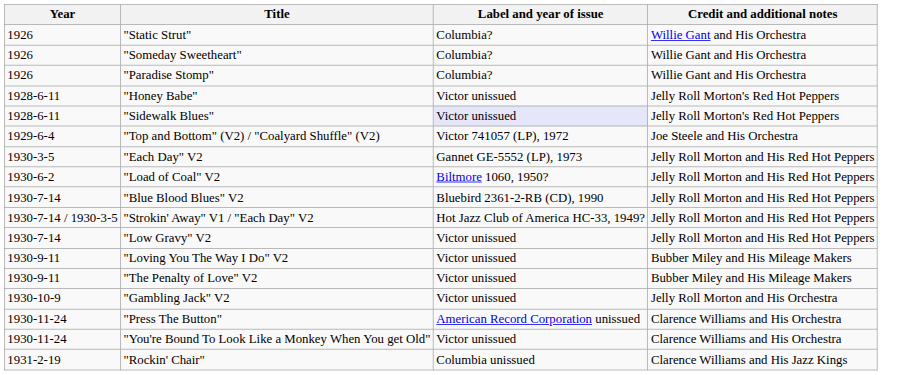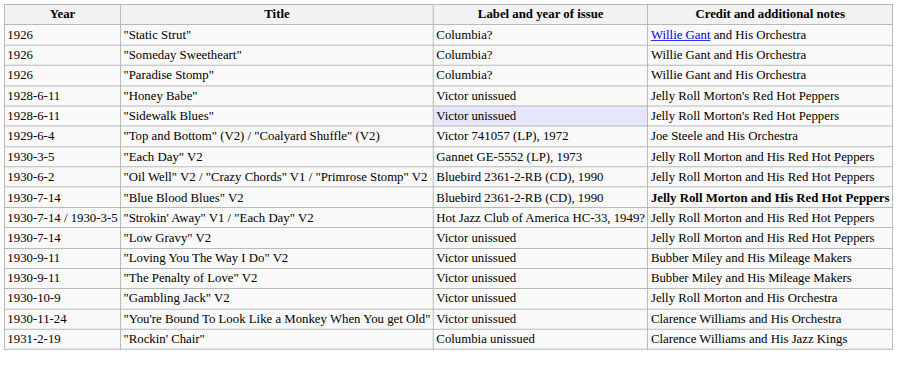 <table class="wikitable sortable">
 <tr>
 <th>Year</th>
 <th>Title</th>
 <th>Label and year of issue</th>
 <th>Credit and additional notes</th>
 </tr>
 <tr>
 <td>1926</td>
 <td>"Static Strut"</td>
 <td>Columbia?</td>
 <td><a href='#'>Willie Gant</a> and His Orchestra</td>
 </tr>
 <tr>
 <td>1926</td>
 <td>"Someday Sweetheart"</td>
 <td>Columbia?</td>
 <td>Willie Gant and His Orchestra</td>
 </tr>
 <tr>
 <td>1926</td>
 <td>"Paradise Stomp"</td>
 <td>Columbia?</td>
 <td>Willie Gant and His Orchestra</td>
 </tr>
 <tr>
 <td>1928-6-11</td>
 <td>"Honey Babe"</td>
 <td>Victor unissued</td>
 <td>Jelly Roll Morton's Red Hot Peppers</td>
 </tr>
 <tr>
 <td>1928-6-11</td>
 <td>"Sidewalk Blues"</td>
 <td style="background: lavender;">Victor unissued</td>
 <td>Jelly Roll Morton's Red Hot Peppers</td>
 </tr>
 <tr>
 <td>1929-6-4</td>
 <td>"Top and Bottom" (V2) / "Coalyard Shuffle" (V2)</td>
 <td>Victor 741057 (LP), 1972</td>
 <td>Joe Steele and His Orchestra</td>
 </tr>
 <tr>
 <td>1930-3-5</td>
 <td>"Each Day" V2</td>
 <td>Gannet GE-5552 (LP), 1973</td>
 <td>Jelly Roll Morton and His Red Hot Peppers</td>
 </tr>
 <tr>
 <td>1930-6-2</td>
-<td>"Load of Coal" V2</td>
-<td><a href='#'>Biltmore</a> 1060, 1950?</td>
+<td>"Oil Well" V2 / "Crazy Chords" V1 / "Primrose Stomp" V2</td>
+<td>Bluebird 2361-2-RB (CD), 1990</td>
 <td>Jelly Roll Morton and His Red Hot Peppers</td>
 </tr>
 <tr>
 <td>1930-7-14</td>
 <td>"Blue Blood Blues" V2</td>
 <td>Bluebird 2361-2-RB (CD), 1990</td>
-<td>Jelly Roll Morton and His Red Hot Peppers</td>
+<td><strong>Jelly Roll Morton and His Red Hot Peppers</strong></td>
 </tr>
 <tr>
 <td>1930-7-14 / 1930-3-5</td>
 <td>"Strokin' Away" V1 / "Each Day" V2</td>
 <td>Hot Jazz Club of America HC-33, 1949?</td>
 <td>Jelly Roll Morton and His Red Hot Peppers</td>
 </tr>
 <tr>
 <td>1930-7-14</td>
 <td>"Low Gravy" V2</td>
 <td>Victor unissued</td>
 <td>Jelly Roll Morton and His Red Hot Peppers</td>
 </tr>
 <tr>
 <td>1930-9-11</td>
 <td>"Loving You The Way I Do" V2</td>
 <td>Victor unissued</td>
 <td>Bubber Miley and His Mileage Makers</td>
 </tr>
 <tr>
 <td>1930-9-11</td>
 <td>"The Penalty of Love" V2</td>
 <td>Victor unissued</td>
 <td>Bubber Miley and His Mileage Makers</td>
 </tr>
 <tr>
 <td>1930-10-9</td>
 <td>"Gambling Jack" V2</td>
 <td>Victor unissued</td>
 <td>Jelly Roll Morton and His Orchestra</td>
 </tr>
 <tr>
 <td>1930-11-24</td>
-<td>"Press The Button"</td>
-<td><a href='#'>American Record Corporation</a> unissued</td>
-<td>Clarence Williams and His Orchestra</td>
-</tr>
-<tr>
-<td>1930-11-24</td>
 <td>"You're Bound To Look Like a Monkey When You get Old"</td>
 <td>Victor unissued</td>
 <td>Clarence Williams and His Orchestra</td>
 </tr>
 <tr>
 <td>1931-2-19</td>
 <td>"Rockin' Chair"</td>
 <td>Columbia unissued</td>
 <td>Clarence Williams and His Jazz Kings</td>
 </tr>
 </table>
